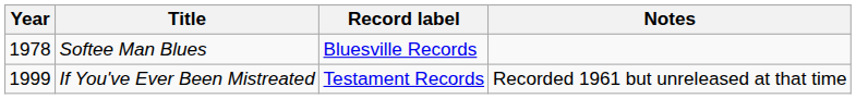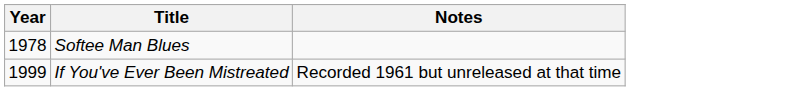 <table class="wikitable sortable">
 <tr>
 <th>Year</th>
 <th>Title</th>
-<th>Record label</th>
 <th>Notes</th>
 </tr>
 <tr>
 <td>1978</td>
 <td><em>Softee Man Blues</em></td>
-<td style="text-align:left;"><a href='#'>Bluesville Records</a></td>
 <td></td>
 </tr>
 <tr>
 <td>1999</td>
 <td><em>If You've Ever Been Mistreated</em></td>
-<td style="text-align:left;"><a href='#'>Testament Records</a></td>
 <td>Recorded 1961 but unreleased at that time</td>
 </tr>
 </table>
